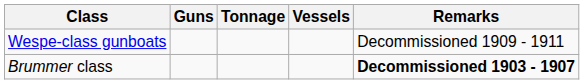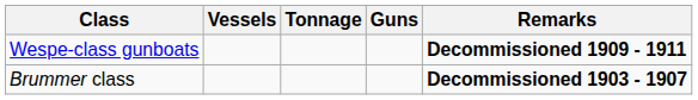 <table class="wikitable" style="text-align:left">
 <tr>
 <th>Class</th>
+<th>Vessels</th>
+<th>Tonnage</th>
 <th>Guns</th>
-<th>Tonnage</th>
-<th>Vessels</th>
 <th>Remarks</th>
 </tr>
 <tr>
 <td><a href='#'>Wespe-class gunboats</a></td>
 <td></td>
 <td></td>
 <td></td>
-<td>Decommissioned 1909 - 1911</td>
+<td><strong>Decommissioned 1909 - 1911</strong></td>
 </tr>
 <tr>
 <td><em>Brummer</em> class</td>
 <td></td>
 <td></td>
 <td></td>
 <td><strong>Decommissioned 1903 - 1907</strong></td>
 </tr>
 </table>
